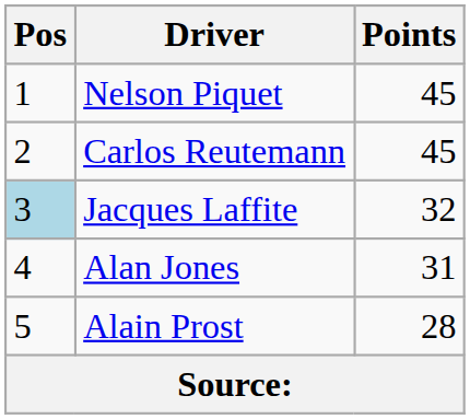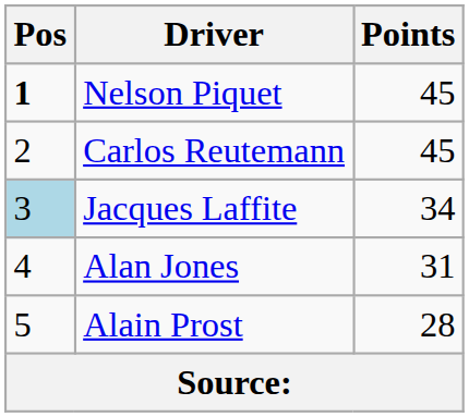 <table class="wikitable" style="font-size: 95%;">
 <tr>
 <th>Pos</th>
 <th>Driver</th>
 <th>Points</th>
 </tr>
 <tr>
-<td>1</td>
+<td><strong>1</strong></td>
 <td> <a href='#'>Nelson Piquet</a></td>
 <td align="right">45</td>
 </tr>
 <tr>
 <td>2</td>
 <td> <a href='#'>Carlos Reutemann</a></td>
 <td align="right">45</td>
 </tr>
 <tr>
 <td style="background: lightblue;">3</td>
 <td> <a href='#'>Jacques Laffite</a></td>
-<td align="right">32</td>
+<td align="right">34</td>
 </tr>
 <tr>
 <td>4</td>
 <td> <a href='#'>Alan Jones</a></td>
 <td align="right">31</td>
 </tr>
 <tr>
 <td>5</td>
 <td> <a href='#'>Alain Prost</a></td>
 <td align="right">28</td>
 </tr>
 <tr>
 <th colspan=4>Source: </th>
 </tr>
 </table>
